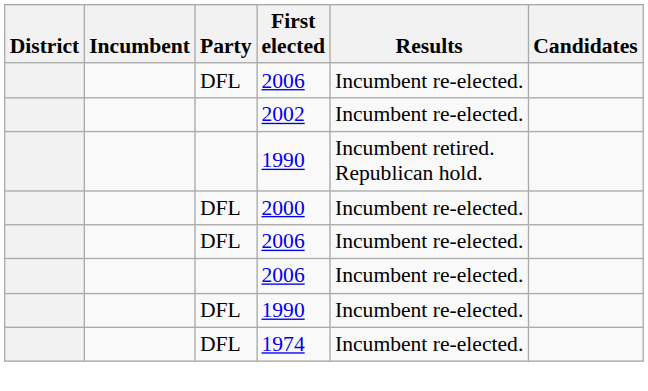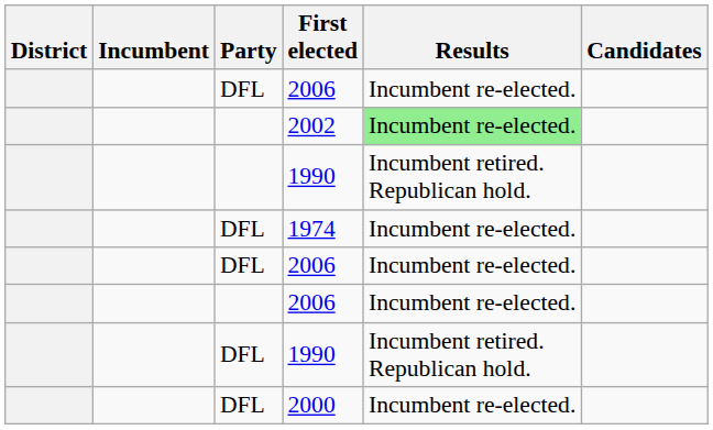 <table class="wikitable sortable">
 <tr valign=bottom>
 <th>District</th>
 <th>Incumbent</th>
 <th>Party</th>
 <th>First<br>elected</th>
 <th>Results</th>
 <th>Candidates</th>
 </tr>
 <tr>
 <th></th>
 <td></td>
 <td>DFL</td>
 <td><a href='#'>2006</a></td>
 <td>Incumbent re-elected.</td>
 <td nowrap></td>
 </tr>
 <tr>
 <th></th>
 <td></td>
 <td></td>
 <td><a href='#'>2002</a></td>
-<td>Incumbent re-elected.</td>
+<td style="background: lightgreen;">Incumbent re-elected.</td>
 <td nowrap></td>
 </tr>
 <tr>
 <th></th>
 <td></td>
 <td></td>
 <td><a href='#'>1990</a></td>
 <td>Incumbent retired.<br>Republican hold.</td>
 <td nowrap></td>
 </tr>
 <tr>
 <th></th>
 <td></td>
 <td>DFL</td>
-<td><a href='#'>2000</a></td>
+<td><a href='#'>1974</a></td>
 <td>Incumbent re-elected.</td>
 <td nowrap></td>
 </tr>
 <tr>
 <th></th>
 <td></td>
 <td>DFL</td>
 <td><a href='#'>2006</a></td>
 <td>Incumbent re-elected.</td>
 <td nowrap></td>
 </tr>
 <tr>
 <th></th>
 <td></td>
 <td></td>
 <td><a href='#'>2006</a></td>
 <td>Incumbent re-elected.</td>
 <td nowrap></td>
 </tr>
 <tr>
 <th></th>
 <td></td>
 <td>DFL</td>
 <td><a href='#'>1990</a></td>
-<td>Incumbent re-elected.</td>
+<td>Incumbent retired.<br>Republican hold.</td>
 <td nowrap></td>
 </tr>
 <tr>
 <th></th>
 <td></td>
 <td>DFL</td>
-<td><a href='#'>1974</a></td>
+<td><a href='#'>2000</a></td>
 <td>Incumbent re-elected.</td>
 <td nowrap></td>
 </tr>
 </table>
